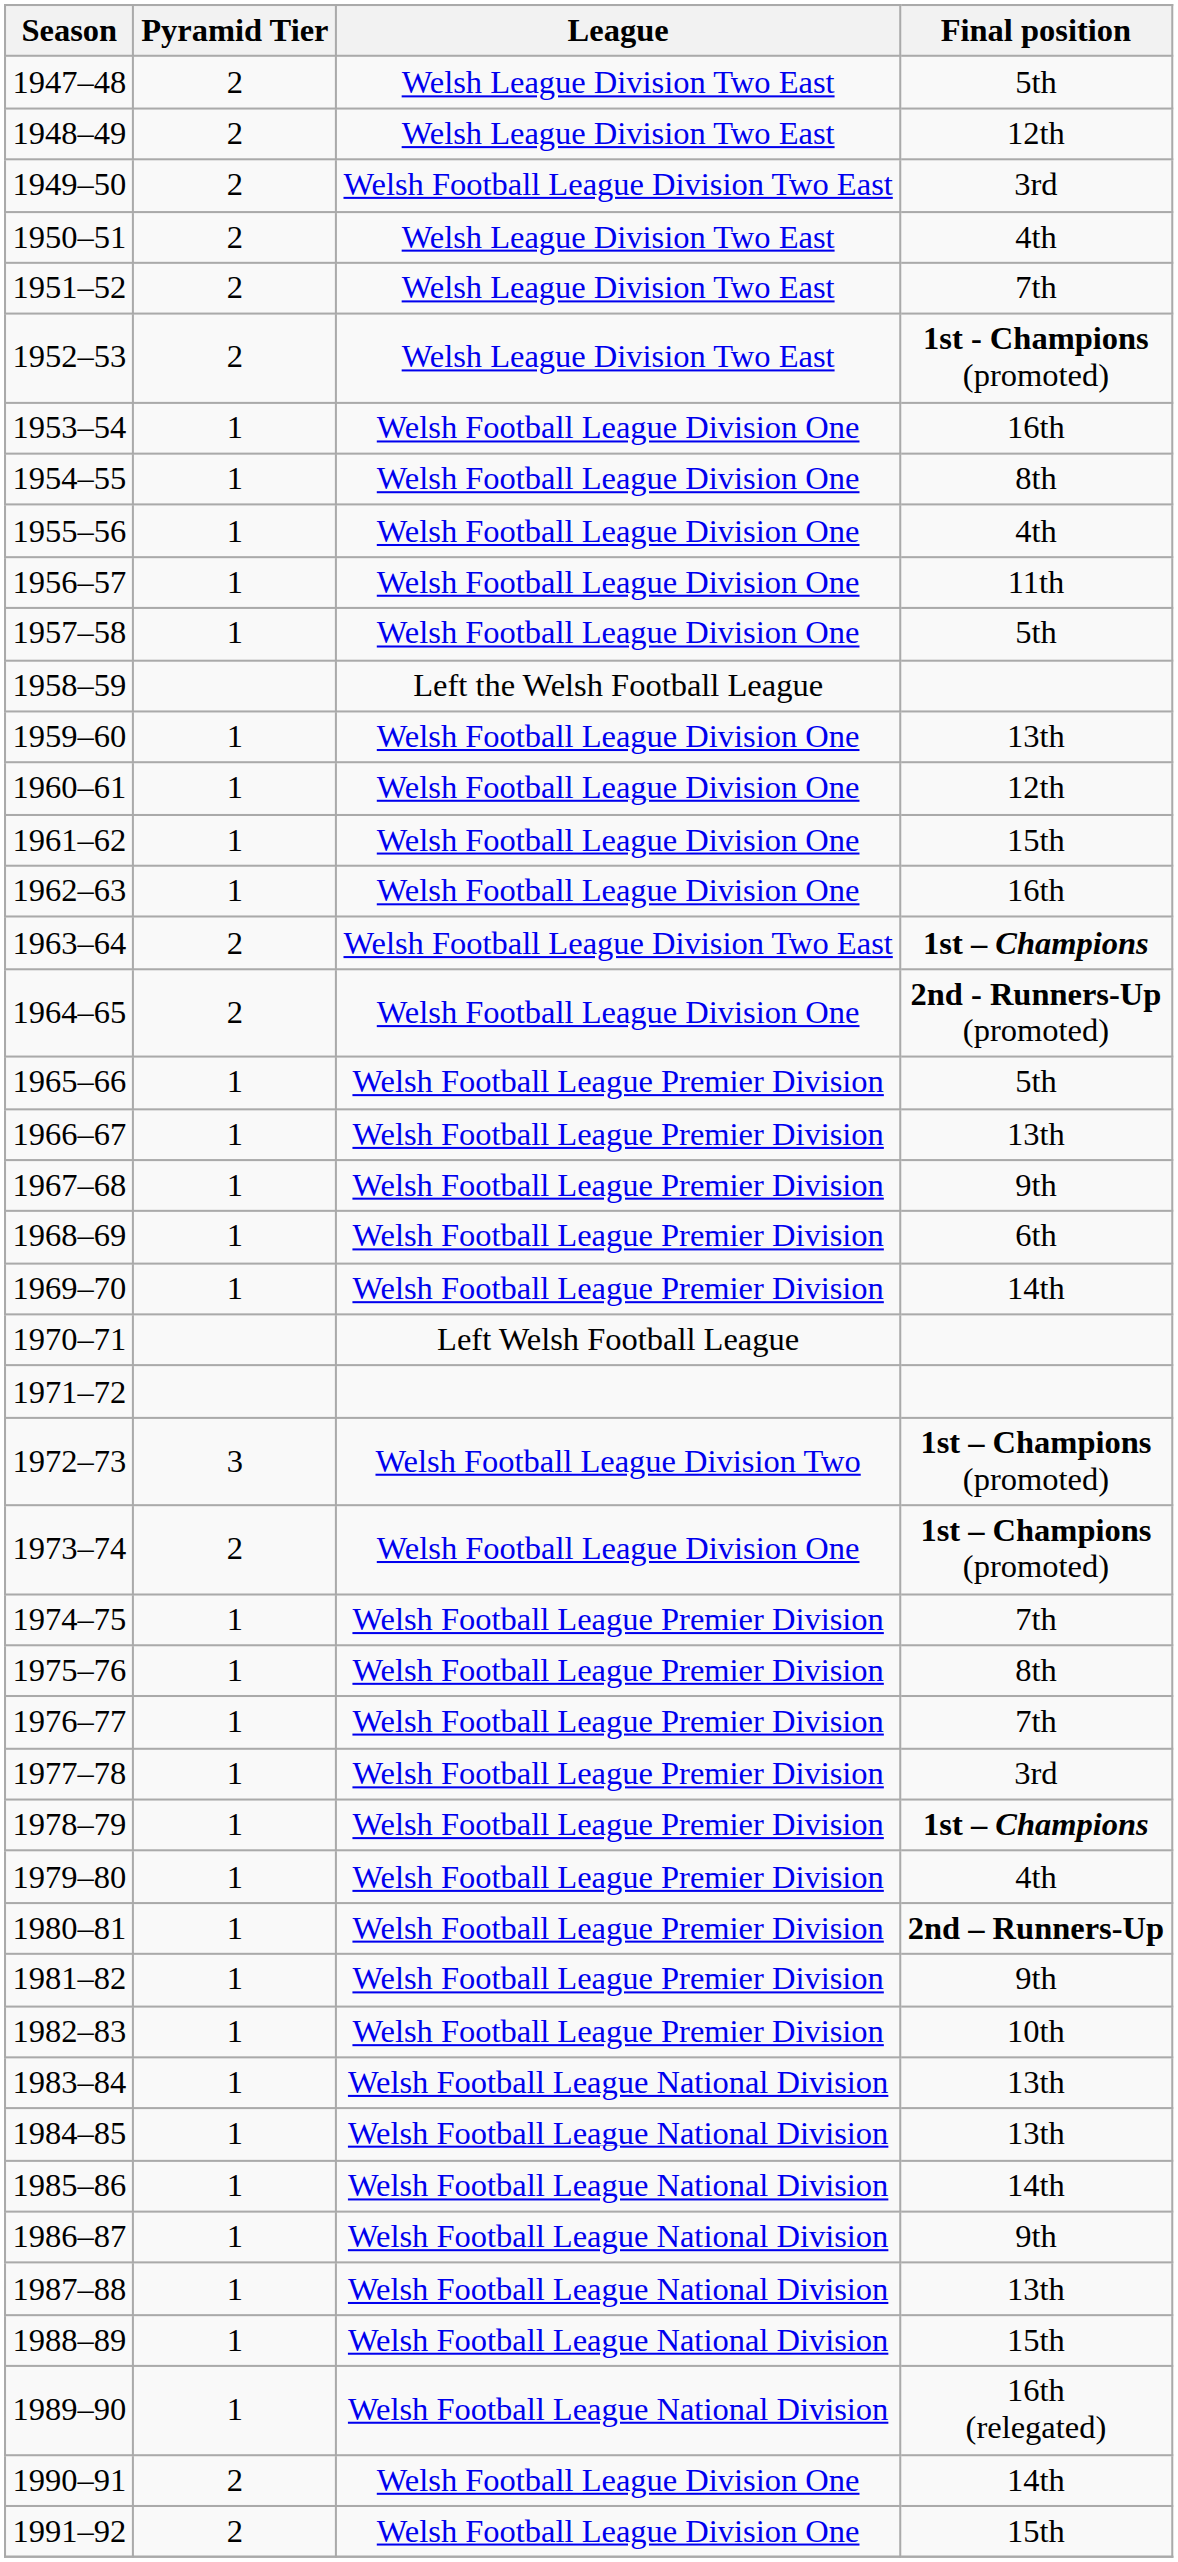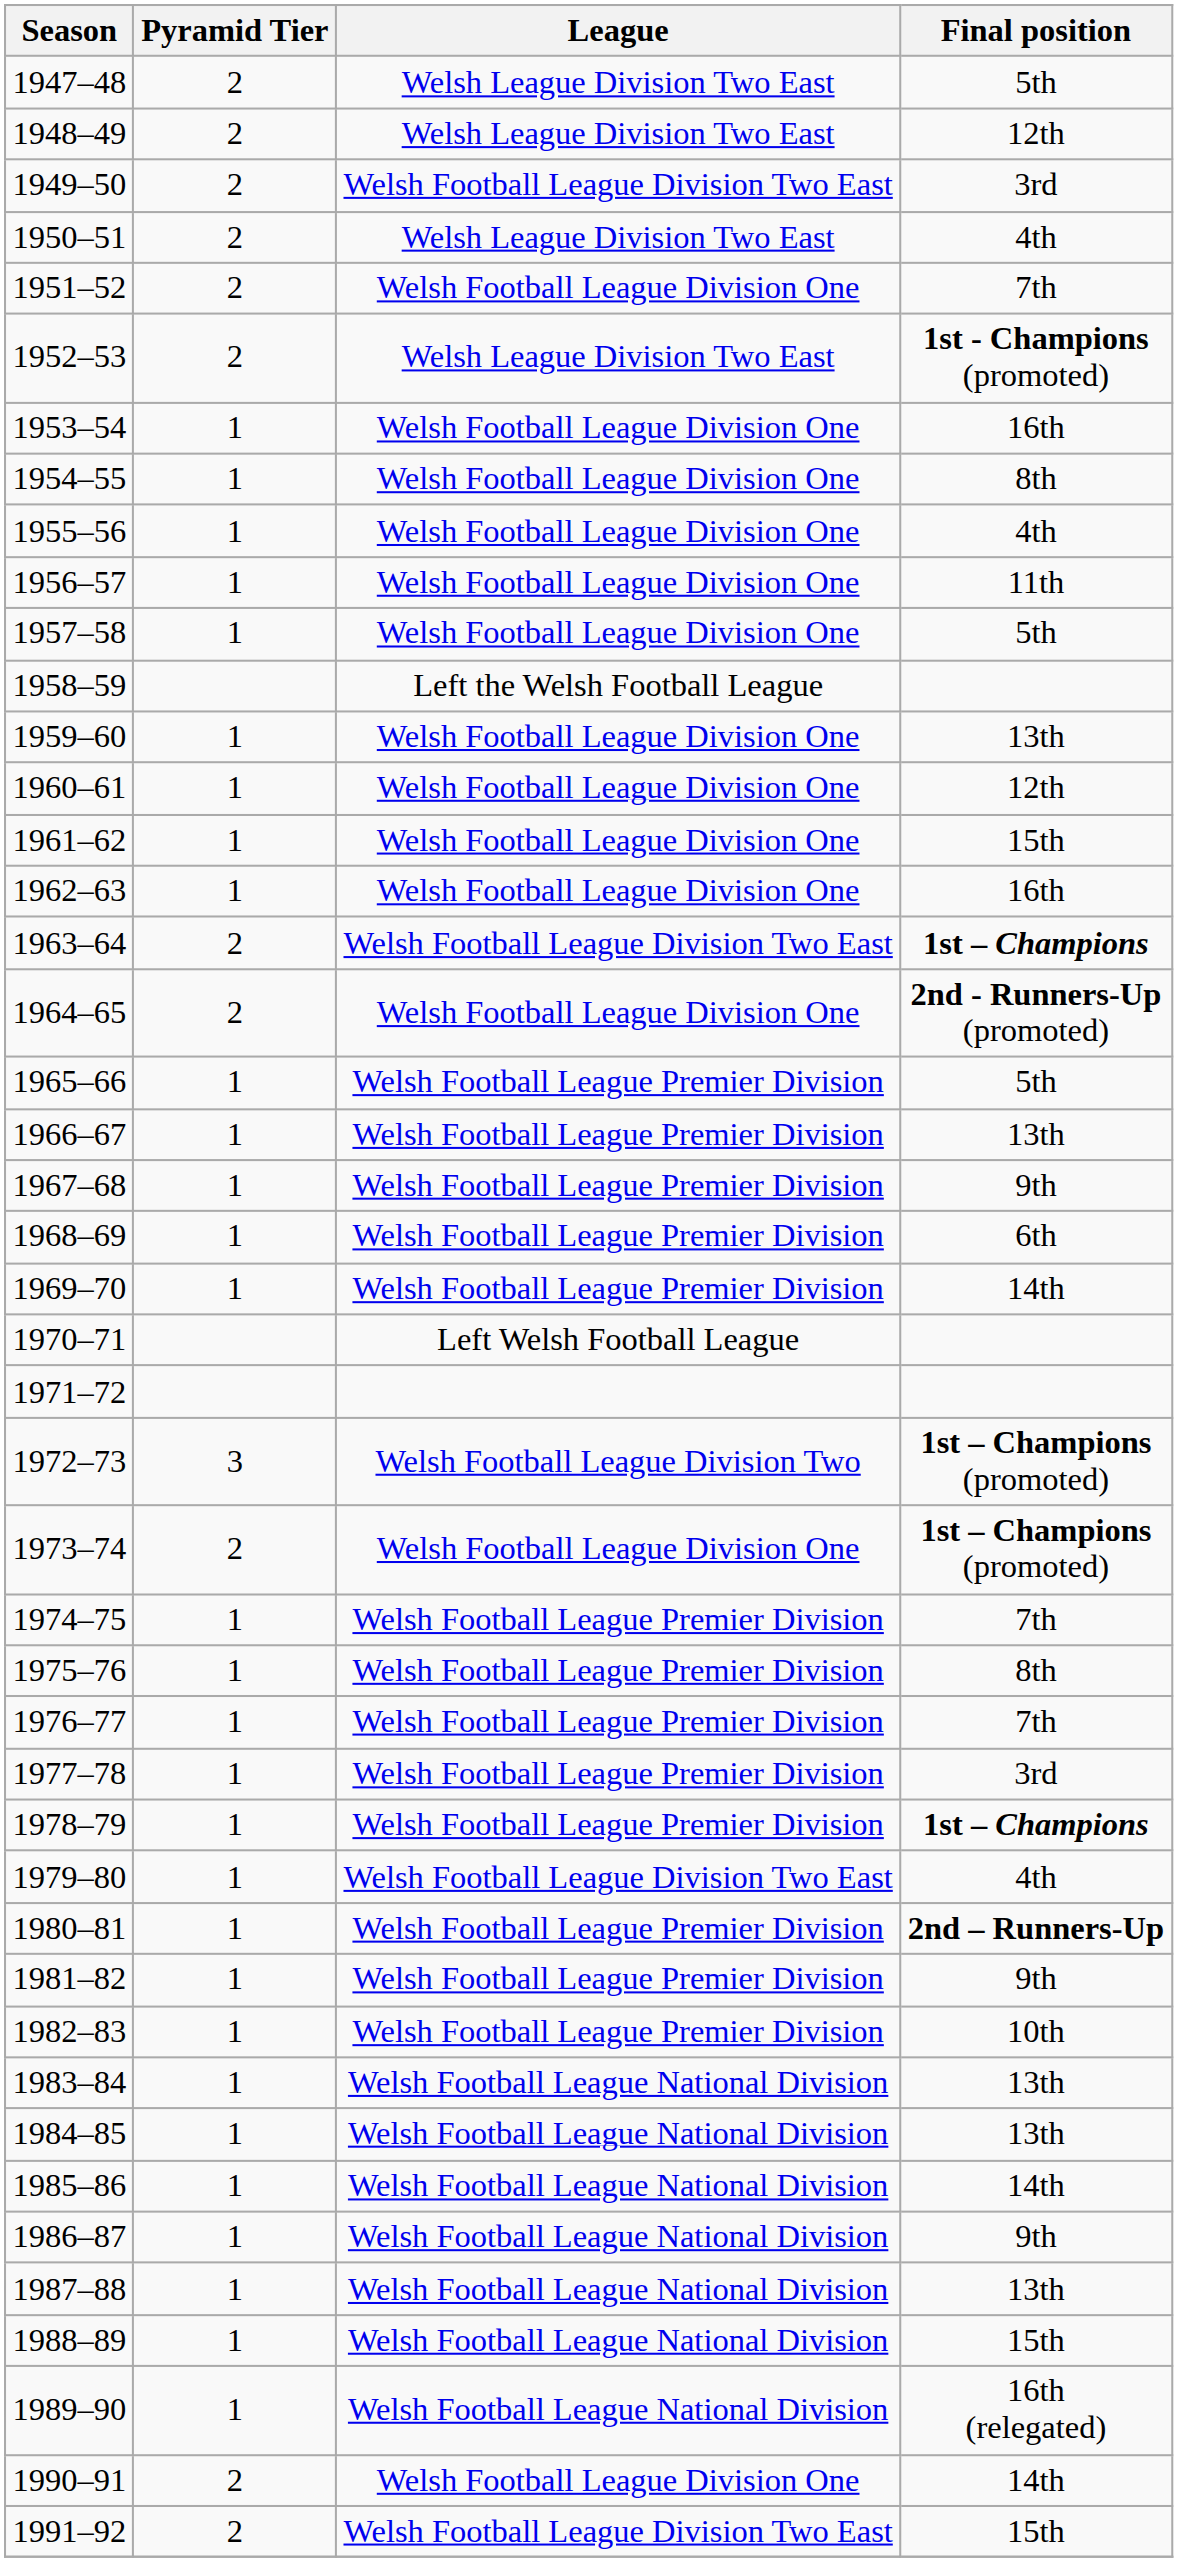 <table class="wikitable" style="text-align: center">
 <tr>
 <th>Season</th>
 <th>Pyramid Tier</th>
 <th>League</th>
 <th>Final position</th>
 </tr>
 <tr>
 <td>1947–48</td>
 <td>2</td>
 <td><a href='#'>Welsh League Division Two East</a></td>
 <td>5th</td>
 </tr>
 <tr>
 <td>1948–49</td>
 <td>2</td>
 <td><a href='#'>Welsh League Division Two East</a></td>
 <td>12th</td>
 </tr>
 <tr>
 <td>1949–50</td>
 <td>2</td>
 <td><a href='#'>Welsh Football League Division Two East</a></td>
 <td>3rd</td>
 </tr>
 <tr>
 <td>1950–51</td>
 <td>2</td>
 <td><a href='#'>Welsh League Division Two East</a></td>
 <td>4th</td>
 </tr>
 <tr>
 <td>1951–52</td>
 <td>2</td>
-<td><a href='#'>Welsh League Division Two East</a></td>
+<td><a href='#'>Welsh Football League Division One</a></td>
 <td>7th</td>
 </tr>
 <tr>
 <td>1952–53</td>
 <td>2</td>
 <td><a href='#'>Welsh League Division Two East</a></td>
 <td><strong>1st - Champions</strong><br>(promoted)</td>
 </tr>
 <tr>
 <td>1953–54</td>
 <td>1</td>
 <td><a href='#'>Welsh Football League Division One</a></td>
 <td>16th</td>
 </tr>
 <tr>
 <td>1954–55</td>
 <td>1</td>
 <td><a href='#'>Welsh Football League Division One</a></td>
 <td>8th</td>
 </tr>
 <tr>
 <td>1955–56</td>
 <td>1</td>
 <td><a href='#'>Welsh Football League Division One</a></td>
 <td>4th</td>
 </tr>
 <tr>
 <td>1956–57</td>
 <td>1</td>
 <td><a href='#'>Welsh Football League Division One</a></td>
 <td>11th</td>
 </tr>
 <tr>
 <td>1957–58</td>
 <td>1</td>
 <td><a href='#'>Welsh Football League Division One</a></td>
 <td>5th</td>
 </tr>
 <tr>
 <td>1958–59</td>
 <td></td>
 <td>Left the Welsh Football League</td>
 <td></td>
 </tr>
 <tr>
 <td>1959–60</td>
 <td>1</td>
 <td><a href='#'>Welsh Football League Division One</a></td>
 <td>13th</td>
 </tr>
 <tr>
 <td>1960–61</td>
 <td>1</td>
 <td><a href='#'>Welsh Football League Division One</a></td>
 <td>12th</td>
 </tr>
 <tr>
 <td>1961–62</td>
 <td>1</td>
 <td><a href='#'>Welsh Football League Division One</a></td>
 <td>15th</td>
 </tr>
 <tr>
 <td>1962–63</td>
 <td>1</td>
 <td><a href='#'>Welsh Football League Division One</a></td>
 <td>16th</td>
 </tr>
 <tr>
 <td>1963–64</td>
 <td>2</td>
 <td><a href='#'>Welsh Football League Division Two East</a></td>
 <td><strong>1st – <em>Champions</strong></td>
 </tr>
 <tr>
 <td>1964–65</td>
 <td>2</td>
 <td><a href='#'>Welsh Football League Division One</a></td>
 <td><strong>2nd - Runners-Up</strong><br>(promoted)</td>
 </tr>
 <tr>
 <td>1965–66</td>
 <td>1</td>
 <td><a href='#'>Welsh Football League Premier Division</a></td>
 <td>5th</td>
 </tr>
 <tr>
 <td>1966–67</td>
 <td>1</td>
 <td><a href='#'>Welsh Football League Premier Division</a></td>
 <td>13th</td>
 </tr>
 <tr>
 <td>1967–68</td>
 <td>1</td>
 <td><a href='#'>Welsh Football League Premier Division</a></td>
 <td>9th</td>
 </tr>
 <tr>
 <td>1968–69</td>
 <td>1</td>
 <td><a href='#'>Welsh Football League Premier Division</a></td>
 <td>6th</td>
 </tr>
 <tr>
 <td>1969–70</td>
 <td>1</td>
 <td><a href='#'>Welsh Football League Premier Division</a></td>
 <td>14th</td>
 </tr>
 <tr>
 <td>1970–71</td>
 <td></td>
 <td>Left Welsh Football League</td>
 <td></td>
 </tr>
 <tr>
 <td>1971–72</td>
 <td></td>
 <td></td>
 <td></td>
 </tr>
 <tr>
 <td>1972–73</td>
 <td>3</td>
 <td><a href='#'>Welsh Football League Division Two</a></td>
 <td><strong>1st – Champions</strong><br>(promoted)</td>
 </tr>
 <tr>
 <td>1973–74</td>
 <td>2</td>
 <td><a href='#'>Welsh Football League Division One</a></td>
 <td><strong>1st – Champions</strong><br>(promoted)</td>
 </tr>
 <tr>
 <td>1974–75</td>
 <td>1</td>
 <td><a href='#'>Welsh Football League Premier Division</a></td>
 <td>7th</td>
 </tr>
 <tr>
 <td>1975–76</td>
 <td>1</td>
 <td><a href='#'>Welsh Football League Premier Division</a></td>
 <td>8th</td>
 </tr>
 <tr>
 <td>1976–77</td>
 <td>1</td>
 <td><a href='#'>Welsh Football League Premier Division</a></td>
 <td>7th</td>
 </tr>
 <tr>
 <td>1977–78</td>
 <td>1</td>
 <td><a href='#'>Welsh Football League Premier Division</a></td>
 <td>3rd</td>
 </tr>
 <tr>
 <td>1978–79</td>
 <td>1</td>
 <td><a href='#'>Welsh Football League Premier Division</a></td>
 <td><strong>1st – <em>Champions</strong></td>
 </tr>
 <tr>
 <td>1979–80</td>
 <td>1</td>
-<td><a href='#'>Welsh Football League Premier Division</a></td>
+<td><a href='#'>Welsh Football League Division Two East</a></td>
 <td>4th</td>
 </tr>
 <tr>
 <td>1980–81</td>
 <td>1</td>
 <td><a href='#'>Welsh Football League Premier Division</a></td>
 <td><strong>2nd – Runners-Up</strong></td>
 </tr>
 <tr>
 <td>1981–82</td>
 <td>1</td>
 <td><a href='#'>Welsh Football League Premier Division</a></td>
 <td>9th</td>
 </tr>
 <tr>
 <td>1982–83</td>
 <td>1</td>
 <td><a href='#'>Welsh Football League Premier Division</a></td>
 <td>10th</td>
 </tr>
 <tr>
 <td>1983–84</td>
 <td>1</td>
 <td><a href='#'>Welsh Football League National Division</a></td>
 <td>13th</td>
 </tr>
 <tr>
 <td>1984–85</td>
 <td>1</td>
 <td><a href='#'>Welsh Football League National Division</a></td>
 <td>13th</td>
 </tr>
 <tr>
 <td>1985–86</td>
 <td>1</td>
 <td><a href='#'>Welsh Football League National Division</a></td>
 <td>14th</td>
 </tr>
 <tr>
 <td>1986–87</td>
 <td>1</td>
 <td><a href='#'>Welsh Football League National Division</a></td>
 <td>9th</td>
 </tr>
 <tr>
 <td>1987–88</td>
 <td>1</td>
 <td><a href='#'>Welsh Football League National Division</a></td>
 <td>13th</td>
 </tr>
 <tr>
 <td>1988–89</td>
 <td>1</td>
 <td><a href='#'>Welsh Football League National Division</a></td>
 <td>15th</td>
 </tr>
 <tr>
 <td>1989–90</td>
 <td>1</td>
 <td><a href='#'>Welsh Football League National Division</a></td>
 <td>16th<br>(relegated)</td>
 </tr>
 <tr>
 <td>1990–91</td>
 <td>2</td>
 <td><a href='#'>Welsh Football League Division One</a></td>
 <td>14th</td>
 </tr>
 <tr>
 <td>1991–92</td>
 <td>2</td>
-<td><a href='#'>Welsh Football League Division One</a></td>
+<td><a href='#'>Welsh Football League Division Two East</a></td>
 <td>15th</td>
 </tr>
 <tr>
 </tr>
 <tr>
 </tr>
 </table>
